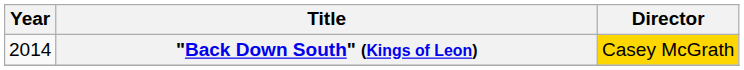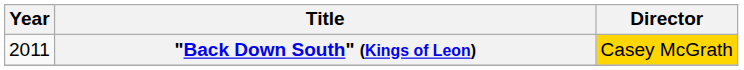 <table class="wikitable plainrowheaders">
 <tr>
 <th>Year</th>
 <th style="width:28em;">Title</th>
 <th>Director</th>
 </tr>
 <tr>
-<td>2014</td>
+<td>2011</td>
 <th scope="row">"<a href='#'>Back Down South</a>" <small>(<a href='#'>Kings of Leon</a>)</small></th>
 <td style="background: gold;">Casey McGrath</td>
 </tr>
 <tr>
 </tr>
 </table>
